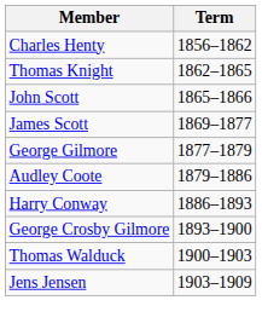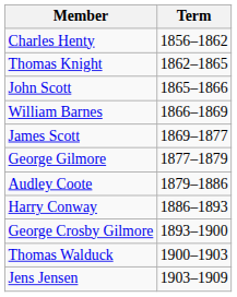 <table class="wikitable">
 <tr>
 <th>Member</th>
 <th>Term</th>
 </tr>
 <tr>
 <td><a href='#'>Charles Henty</a></td>
 <td>1856–1862</td>
 </tr>
 <tr>
 <td><a href='#'>Thomas Knight</a></td>
 <td>1862–1865</td>
 </tr>
 <tr>
 <td><a href='#'>John Scott</a></td>
 <td>1865–1866</td>
+</tr>
+<tr>
+<td><a href='#'>William Barnes</a></td>
+<td>1866–1869</td>
 </tr>
 <tr>
 <td><a href='#'>James Scott</a></td>
 <td>1869–1877</td>
 </tr>
 <tr>
 <td><a href='#'>George Gilmore</a></td>
 <td>1877–1879</td>
 </tr>
 <tr>
 <td><a href='#'>Audley Coote</a></td>
 <td>1879–1886</td>
 </tr>
 <tr>
 <td><a href='#'>Harry Conway</a></td>
 <td>1886–1893</td>
 </tr>
 <tr>
 <td><a href='#'>George Crosby Gilmore</a></td>
 <td>1893–1900</td>
 </tr>
 <tr>
 <td><a href='#'>Thomas Walduck</a></td>
 <td>1900–1903</td>
 </tr>
 <tr>
 <td><a href='#'>Jens Jensen</a></td>
 <td>1903–1909</td>
 </tr>
 </table>
